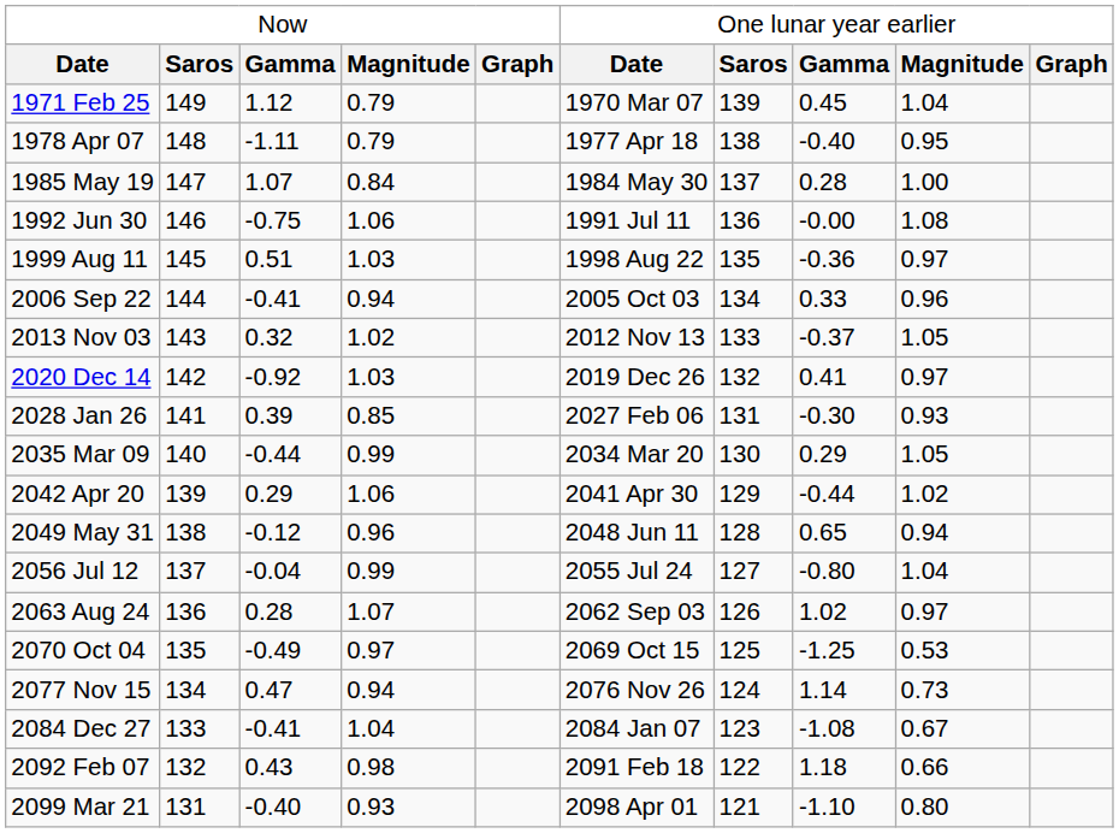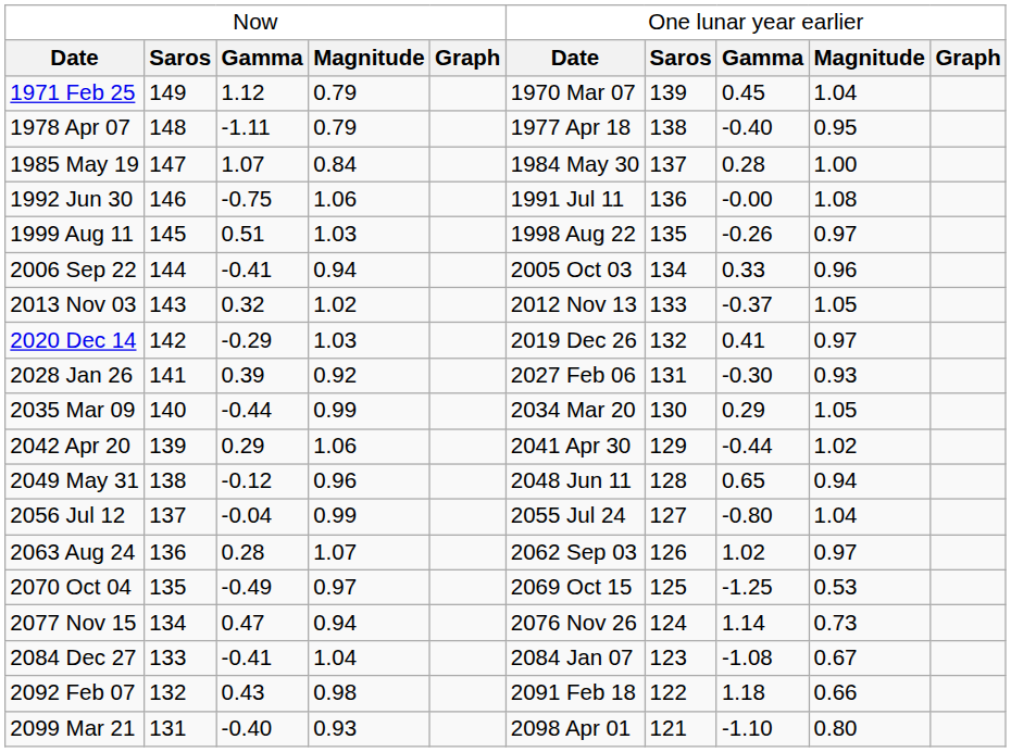 <table class="wikitable">
 <tr>
 <td ! colspan=5 align=center bgcolor=white>Now</td>
 <td ! colspan=5 align=center bgcolor=white>One lunar year earlier</td>
 </tr>
 <tr>
 <th>Date</th>
 <th>Saros</th>
 <th>Gamma</th>
 <th>Magnitude</th>
 <th>Graph</th>
 <th>Date</th>
 <th>Saros</th>
 <th>Gamma</th>
 <th>Magnitude</th>
 <th>Graph</th>
 </tr>
 <tr>
 <td><a href='#'>1971 Feb 25</a></td>
 <td>149</td>
 <td>1.12</td>
 <td>0.79</td>
 <td></td>
 <td>1970 Mar 07</td>
 <td>139</td>
 <td>0.45</td>
 <td>1.04</td>
 <td></td>
 </tr>
 <tr>
 <td>1978 Apr 07</td>
 <td>148</td>
 <td>-1.11</td>
 <td>0.79</td>
 <td></td>
 <td>1977 Apr 18</td>
 <td>138</td>
 <td>-0.40</td>
 <td>0.95</td>
 <td></td>
 </tr>
 <tr>
 <td>1985 May 19</td>
 <td>147</td>
 <td>1.07</td>
 <td>0.84</td>
 <td></td>
 <td>1984 May 30</td>
 <td>137</td>
 <td>0.28</td>
 <td>1.00</td>
 <td></td>
 </tr>
 <tr>
 <td>1992 Jun 30</td>
 <td>146</td>
 <td>-0.75</td>
 <td>1.06</td>
 <td></td>
 <td>1991 Jul 11</td>
 <td>136</td>
 <td>-0.00</td>
 <td>1.08</td>
 <td></td>
 </tr>
 <tr>
 <td>1999 Aug 11</td>
 <td>145</td>
 <td>0.51</td>
 <td>1.03</td>
 <td></td>
 <td>1998 Aug 22</td>
 <td>135</td>
-<td>-0.36</td>
+<td>-0.26</td>
 <td>0.97</td>
 <td></td>
 </tr>
 <tr>
 <td>2006 Sep 22</td>
 <td>144</td>
 <td>-0.41</td>
 <td>0.94</td>
 <td></td>
 <td>2005 Oct 03</td>
 <td>134</td>
 <td>0.33</td>
 <td>0.96</td>
 <td></td>
 </tr>
 <tr>
 <td>2013 Nov 03</td>
 <td>143</td>
 <td>0.32</td>
 <td>1.02</td>
 <td></td>
 <td>2012 Nov 13</td>
 <td>133</td>
 <td>-0.37</td>
 <td>1.05</td>
 <td></td>
 </tr>
 <tr>
 <td><a href='#'>2020 Dec 14</a></td>
 <td>142</td>
-<td>-0.92</td>
+<td>-0.29</td>
 <td>1.03</td>
 <td></td>
 <td>2019 Dec 26</td>
 <td>132</td>
 <td>0.41</td>
 <td>0.97</td>
 <td></td>
 </tr>
 <tr>
 <td>2028 Jan 26</td>
 <td>141</td>
 <td>0.39</td>
-<td>0.85</td>
+<td>0.92</td>
 <td></td>
 <td>2027 Feb 06</td>
 <td>131</td>
 <td>-0.30</td>
 <td>0.93</td>
 <td></td>
 </tr>
 <tr>
 <td>2035 Mar 09</td>
 <td>140</td>
 <td>-0.44</td>
 <td>0.99</td>
 <td></td>
 <td>2034 Mar 20</td>
 <td>130</td>
 <td>0.29</td>
 <td>1.05</td>
 <td></td>
 </tr>
 <tr>
 <td>2042 Apr 20</td>
 <td>139</td>
 <td>0.29</td>
 <td>1.06</td>
 <td></td>
 <td>2041 Apr 30</td>
 <td>129</td>
 <td>-0.44</td>
 <td>1.02</td>
 <td></td>
 </tr>
 <tr>
 <td>2049 May 31</td>
 <td>138</td>
 <td>-0.12</td>
 <td>0.96</td>
 <td></td>
 <td>2048 Jun 11</td>
 <td>128</td>
 <td>0.65</td>
 <td>0.94</td>
 <td></td>
 </tr>
 <tr>
 <td>2056 Jul 12</td>
 <td>137</td>
 <td>-0.04</td>
 <td>0.99</td>
 <td></td>
 <td>2055 Jul 24</td>
 <td>127</td>
 <td>-0.80</td>
 <td>1.04</td>
 <td></td>
 </tr>
 <tr>
 <td>2063 Aug 24</td>
 <td>136</td>
 <td>0.28</td>
 <td>1.07</td>
 <td></td>
 <td>2062 Sep 03</td>
 <td>126</td>
 <td>1.02</td>
 <td>0.97</td>
 <td></td>
 </tr>
 <tr>
 <td>2070 Oct 04</td>
 <td>135</td>
 <td>-0.49</td>
 <td>0.97</td>
 <td></td>
 <td>2069 Oct 15</td>
 <td>125</td>
 <td>-1.25</td>
 <td>0.53</td>
 <td></td>
 </tr>
 <tr>
 <td>2077 Nov 15</td>
 <td>134</td>
 <td>0.47</td>
 <td>0.94</td>
 <td></td>
 <td>2076 Nov 26</td>
 <td>124</td>
 <td>1.14</td>
 <td>0.73</td>
 <td></td>
 </tr>
 <tr>
 <td>2084 Dec 27</td>
 <td>133</td>
 <td>-0.41</td>
 <td>1.04</td>
 <td></td>
 <td>2084 Jan 07</td>
 <td>123</td>
 <td>-1.08</td>
 <td>0.67</td>
 <td></td>
 </tr>
 <tr>
 <td>2092 Feb 07</td>
 <td>132</td>
 <td>0.43</td>
 <td>0.98</td>
 <td></td>
 <td>2091 Feb 18</td>
 <td>122</td>
 <td>1.18</td>
 <td>0.66</td>
 <td></td>
 </tr>
 <tr>
 <td>2099 Mar 21</td>
 <td>131</td>
 <td>-0.40</td>
 <td>0.93</td>
 <td></td>
 <td>2098 Apr 01</td>
 <td>121</td>
 <td>-1.10</td>
 <td>0.80</td>
 <td></td>
 </tr>
 </table>
